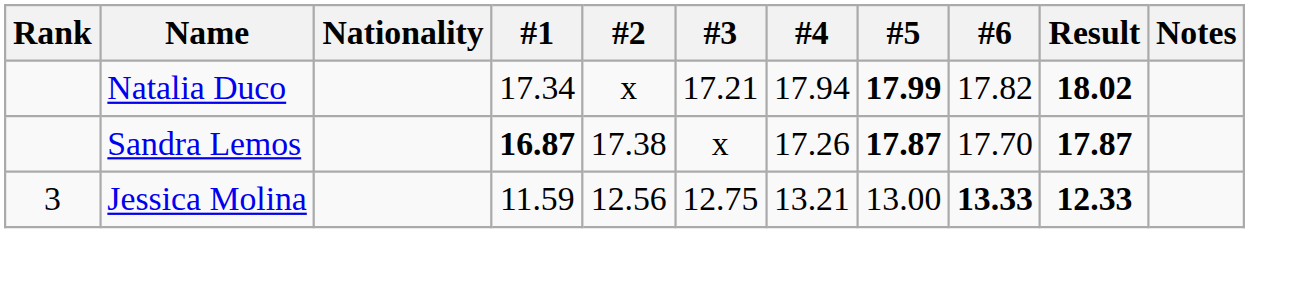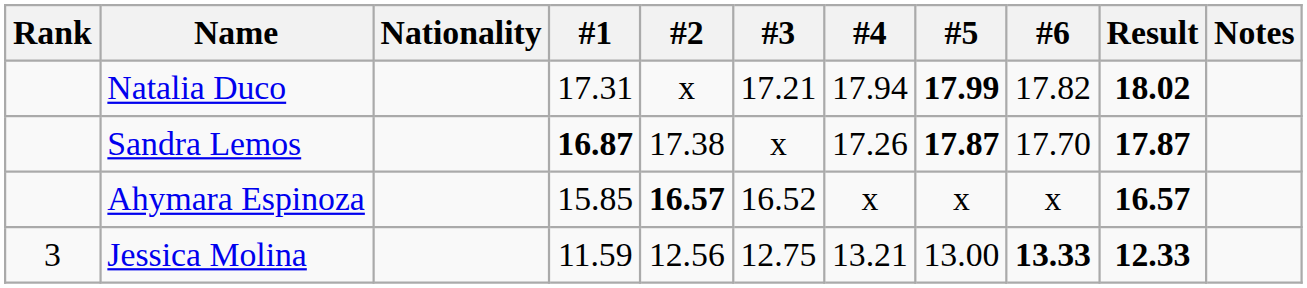 <table class="wikitable sortable" style="text-align:center;font-size:95%">
 <tr>
 <th>Rank</th>
 <th>Name</th>
 <th>Nationality</th>
 <th>#1</th>
 <th>#2</th>
 <th>#3</th>
 <th>#4</th>
 <th>#5</th>
 <th>#6</th>
 <th>Result</th>
 <th>Notes</th>
 </tr>
 <tr>
 <td></td>
 <td align=left><a href='#'>Natalia Duco</a></td>
 <td align=left></td>
-<td>17.34</td>
+<td>17.31</td>
 <td>x</td>
 <td>17.21</td>
 <td>17.94</td>
 <td><strong>17.99</strong></td>
 <td>17.82</td>
 <td><strong>18.02</strong></td>
 <td></td>
 </tr>
 <tr>
 <td></td>
 <td align=left><a href='#'>Sandra Lemos</a></td>
 <td align=left></td>
 <td><strong>16.87</strong></td>
 <td>17.38</td>
 <td>x</td>
 <td>17.26</td>
 <td><strong>17.87</strong></td>
 <td>17.70</td>
 <td><strong>17.87</strong></td>
 <td></td>
 </tr>
 <tr>
+<td></td>
+<td align=left><a href='#'>Ahymara Espinoza</a></td>
+<td align=left></td>
+<td>15.85</td>
+<td><strong>16.57</strong></td>
+<td>16.52</td>
+<td>x</td>
+<td>x</td>
+<td>x</td>
+<td><strong>16.57</strong></td>
+<td></td>
+</tr>
+<tr>
 <td>3</td>
 <td align=left><a href='#'>Jessica Molina</a></td>
 <td align=left></td>
 <td>11.59</td>
 <td>12.56</td>
 <td>12.75</td>
 <td>13.21</td>
 <td>13.00</td>
 <td><strong>13.33</strong></td>
 <td><strong>12.33</strong></td>
 <td></td>
 </tr>
 </table>
